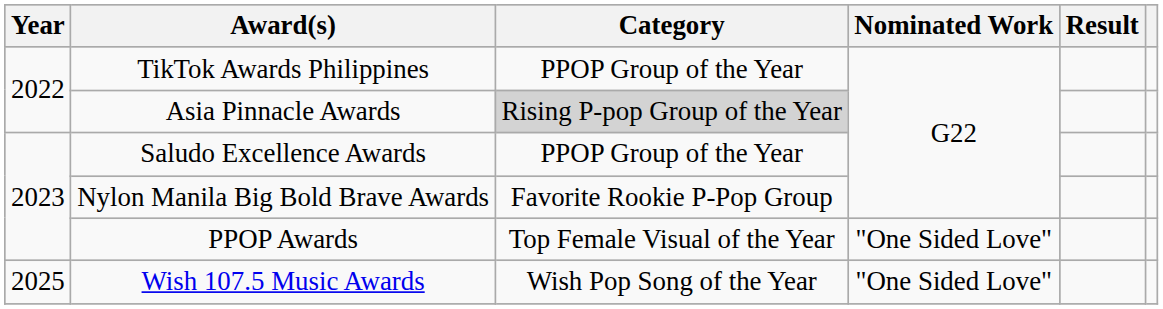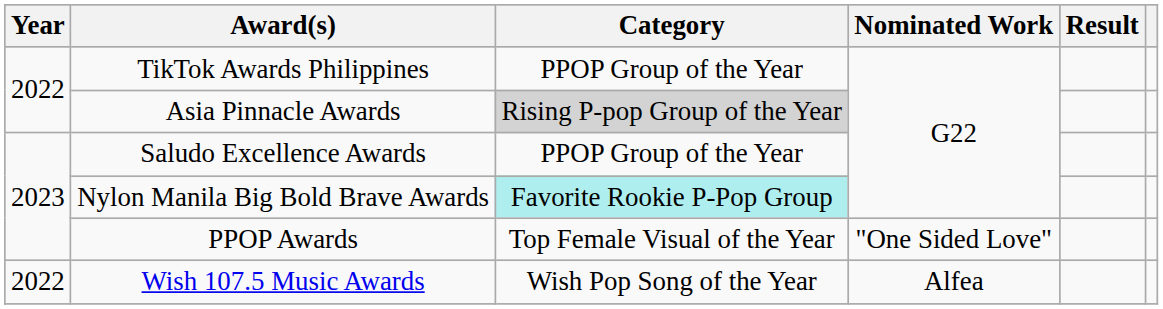 <table class="wikitable" style="text-align:center">
 <tr>
 <th>Year</th>
 <th>Award(s)</th>
 <th>Category</th>
 <th>Nominated Work</th>
 <th>Result</th>
 <th></th>
 </tr>
 <tr>
 <td rowspan="2">2022</td>
 <td>TikTok Awards Philippines</td>
 <td>PPOP Group of the Year</td>
 <td rowspan="4">G22</td>
 <td></td>
 <td></td>
 </tr>
 <tr>
 <td>Asia Pinnacle Awards</td>
 <td style="background: lightgrey;">Rising P-pop Group of the Year</td>
 <td></td>
 <td></td>
 </tr>
 <tr>
 <td rowspan="3">2023</td>
 <td>Saludo Excellence Awards</td>
 <td>PPOP Group of the Year</td>
 <td></td>
 <td></td>
 </tr>
 <tr>
 <td>Nylon Manila Big Bold Brave Awards</td>
-<td>Favorite Rookie P-Pop Group</td>
+<td style="background: paleturquoise;">Favorite Rookie P-Pop Group</td>
 <td></td>
 <td></td>
 </tr>
 <tr>
 <td>PPOP Awards</td>
 <td>Top Female Visual of the Year</td>
 <td>"One Sided Love"</td>
 <td></td>
 <td></td>
 </tr>
 <tr>
-<td>2025</td>
+<td>2022</td>
 <td><a href='#'>Wish 107.5 Music Awards</a></td>
 <td>Wish Pop Song of the Year</td>
-<td>"One Sided Love"</td>
+<td>Alfea</td>
 <td></td>
 <td></td>
 </tr>
 </table>
